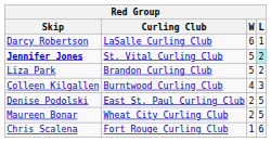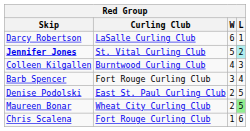 <table class="wikitable">
 <tr>
 <th colspan="4">Red Group</th>
 </tr>
 <tr>
 <th>Skip</th>
 <th>Curling Club</th>
 <th>W</th>
 <th>L</th>
 </tr>
 <tr>
 <td><a href='#'>Darcy Robertson</a></td>
 <td><a href='#'>LaSalle Curling Club</a></td>
 <td>6</td>
 <td>1</td>
 </tr>
 <tr>
 <td><strong><a href='#'>Jennifer Jones</a></strong></td>
 <td><a href='#'>St. Vital Curling Club</a></td>
 <td>5</td>
 <td style="background: paleturquoise;">2</td>
 </tr>
 <tr>
-<td><a href='#'>Liza Park</a></td>
-<td><a href='#'>Brandon Curling Club</a></td>
-<td>5</td>
-<td>2</td>
-</tr>
-<tr>
 <td><a href='#'>Colleen Kilgallen</a></td>
 <td><a href='#'>Burntwood Curling Club</a></td>
 <td>4</td>
 <td>3</td>
+</tr>
+<tr>
+<td><a href='#'>Barb Spencer</a></td>
+<td>Fort Rouge Curling Club</td>
+<td>3</td>
+<td>4</td>
 </tr>
 <tr>
 <td><a href='#'>Denise Podolski</a></td>
 <td><a href='#'>East St. Paul Curling Club</a></td>
 <td>2</td>
 <td>5</td>
 </tr>
 <tr>
 <td><a href='#'>Maureen Bonar</a></td>
 <td><a href='#'>Wheat City Curling Club</a></td>
 <td>2</td>
-<td>5</td>
+<td style="background: lightgreen;">5</td>
 </tr>
 <tr>
 <td><a href='#'>Chris Scalena</a></td>
 <td><a href='#'>Fort Rouge Curling Club</a></td>
 <td>1</td>
 <td>6</td>
 </tr>
 </table>
